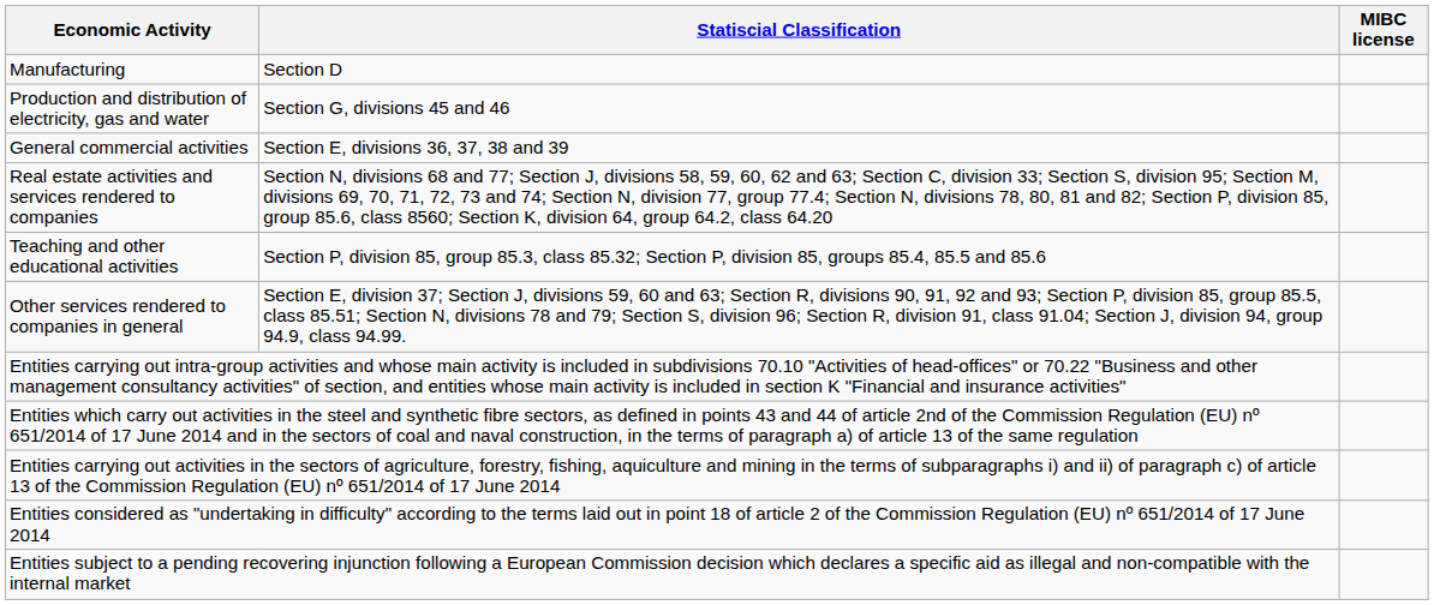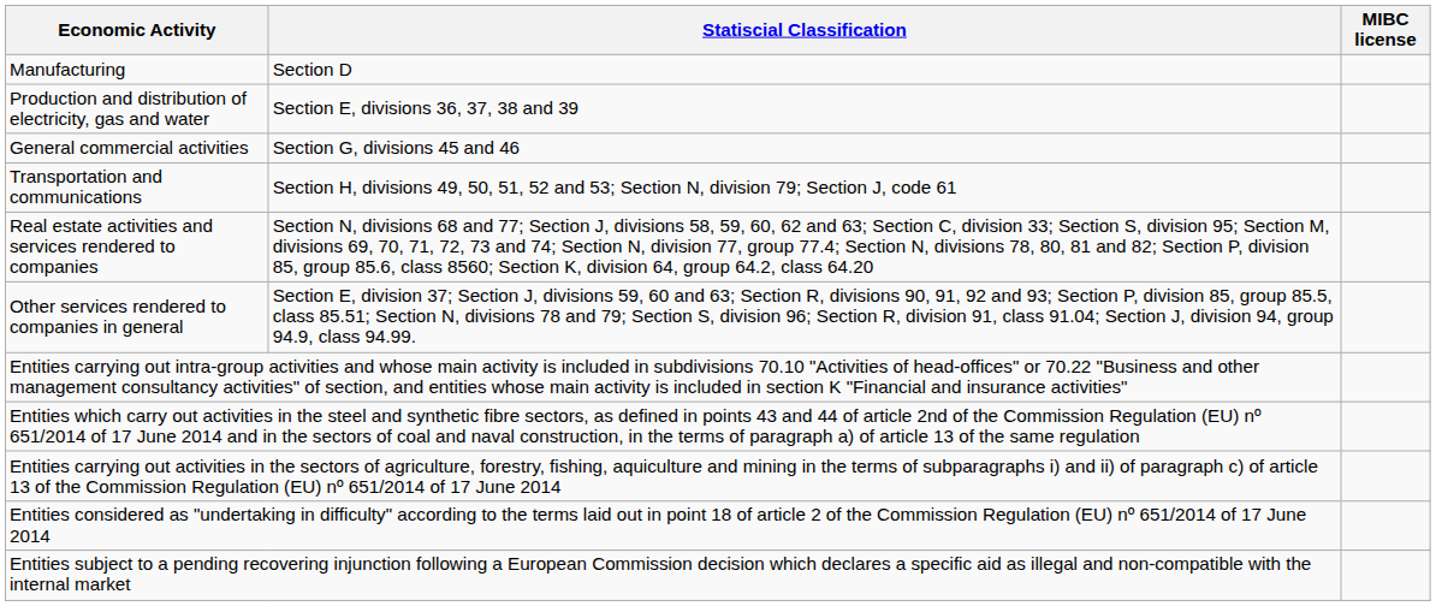 <table class="wikitable sortable">
 <tr>
 <th>Economic Activity</th>
 <th><a href='#'>Statiscial Classification</a></th>
 <th>MIBC license</th>
 </tr>
 <tr>
 <td>Manufacturing</td>
 <td>Section D</td>
 <td></td>
 </tr>
 <tr>
 <td>Production and distribution of electricity, gas and water</td>
+<td>Section E, divisions 36, 37, 38 and 39</td>
+<td></td>
+</tr>
+<tr>
+<td>General commercial activities</td>
 <td>Section G, divisions 45 and 46</td>
 <td></td>
 </tr>
 <tr>
-<td>General commercial activities</td>
-<td>Section E, divisions 36, 37, 38 and 39</td>
+<td>Transportation and communications</td>
+<td>Section H, divisions 49, 50, 51, 52 and 53; Section N, division 79;  Section J, code 61</td>
 <td></td>
 </tr>
 <tr>
 <td>Real estate activities and services rendered to companies</td>
 <td>Section N, divisions 68 and 77; Section J, divisions 58, 59, 60, 62 and 63; Section C, division 33; Section S, division 95;  Section M, divisions 69, 70, 71, 72, 73 and 74; Section N, division 77, group 77.4; Section N, divisions 78, 80, 81 and 82; Section P, division 85, group 85.6, class 8560; Section K, division 64, group 64.2, class 64.20</td>
-<td></td>
-</tr>
-<tr>
-<td>Teaching and other educational activities</td>
-<td>Section P, division 85, group 85.3, class 85.32; Section P, division 85, groups 85.4, 85.5 and 85.6</td>
 <td></td>
 </tr>
 <tr>
 <td>Other services rendered to companies in general</td>
 <td>Section E, division 37; Section J, divisions 59, 60 and 63; Section R, divisions 90, 91, 92 and 93; Section P, division 85, group 85.5, class 85.51; Section N, divisions 78 and 79; Section S, division 96; Section R, division 91, class 91.04; Section J, division 94, group 94.9, class 94.99.</td>
 <td></td>
 </tr>
 <tr>
 <td colspan="2">Entities carrying out intra-group activities and whose main activity is included in subdivisions 70.10 "Activities of head-offices" or 70.22 "Business and other management consultancy activities" of section, and entities whose main activity is included in section K "Financial and insurance activities"</td>
 <td></td>
 </tr>
 <tr>
 <td colspan="2">Entities which carry out activities in the steel and synthetic fibre sectors, as defined in points 43 and 44 of article 2nd of the Commission Regulation (EU) nº 651/2014 of 17 June 2014 and in the sectors of coal and naval construction, in the terms of paragraph a) of article 13 of the same regulation</td>
 <td></td>
 </tr>
 <tr>
 <td colspan="2">Entities carrying out activities in the sectors of agriculture, forestry, fishing, aquiculture and mining in the terms of subparagraphs i) and ii) of paragraph c) of article 13 of the Commission Regulation (EU) nº 651/2014 of 17 June 2014</td>
 <td></td>
 </tr>
 <tr>
 <td colspan="2">Entities considered as "undertaking in difficulty" according to the terms laid out in point 18 of article 2 of the Commission Regulation (EU) nº 651/2014 of 17 June 2014</td>
 <td></td>
 </tr>
 <tr>
 <td colspan="2">Entities subject to a pending recovering injunction following a European Commission decision which declares a specific aid as illegal and non-compatible with the internal market</td>
 <td></td>
 </tr>
 </table>
